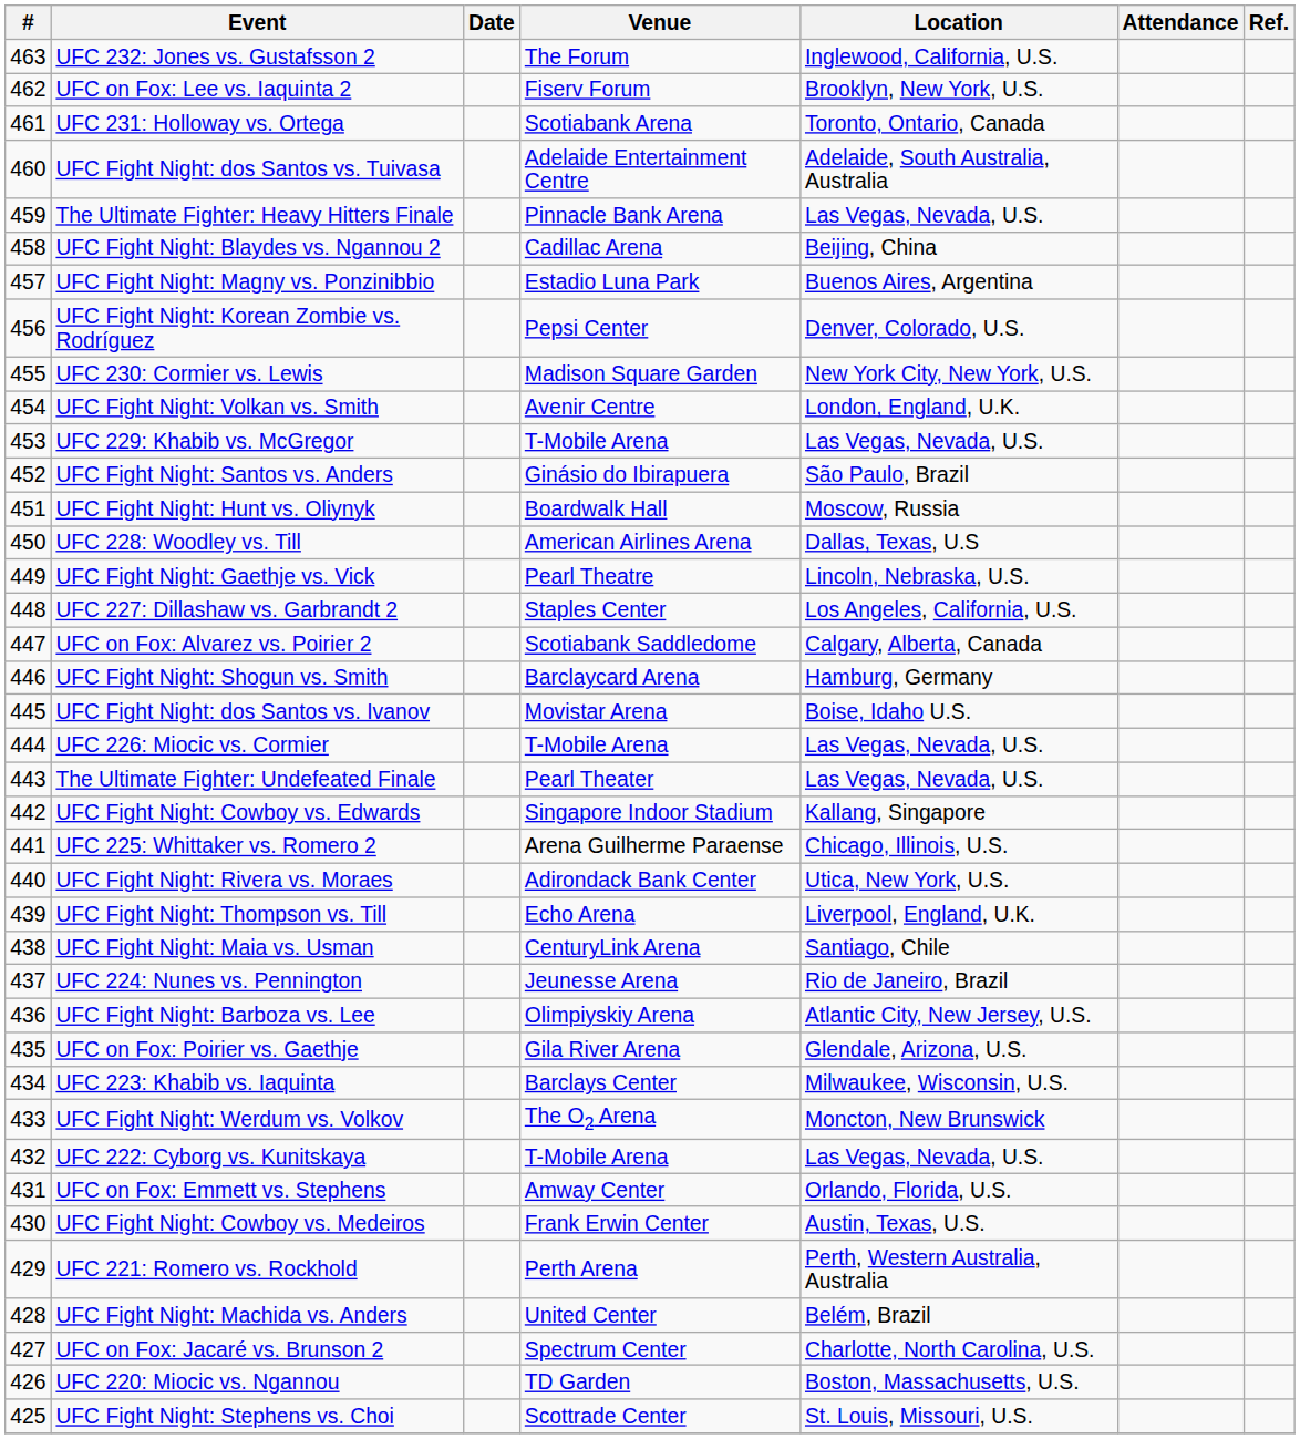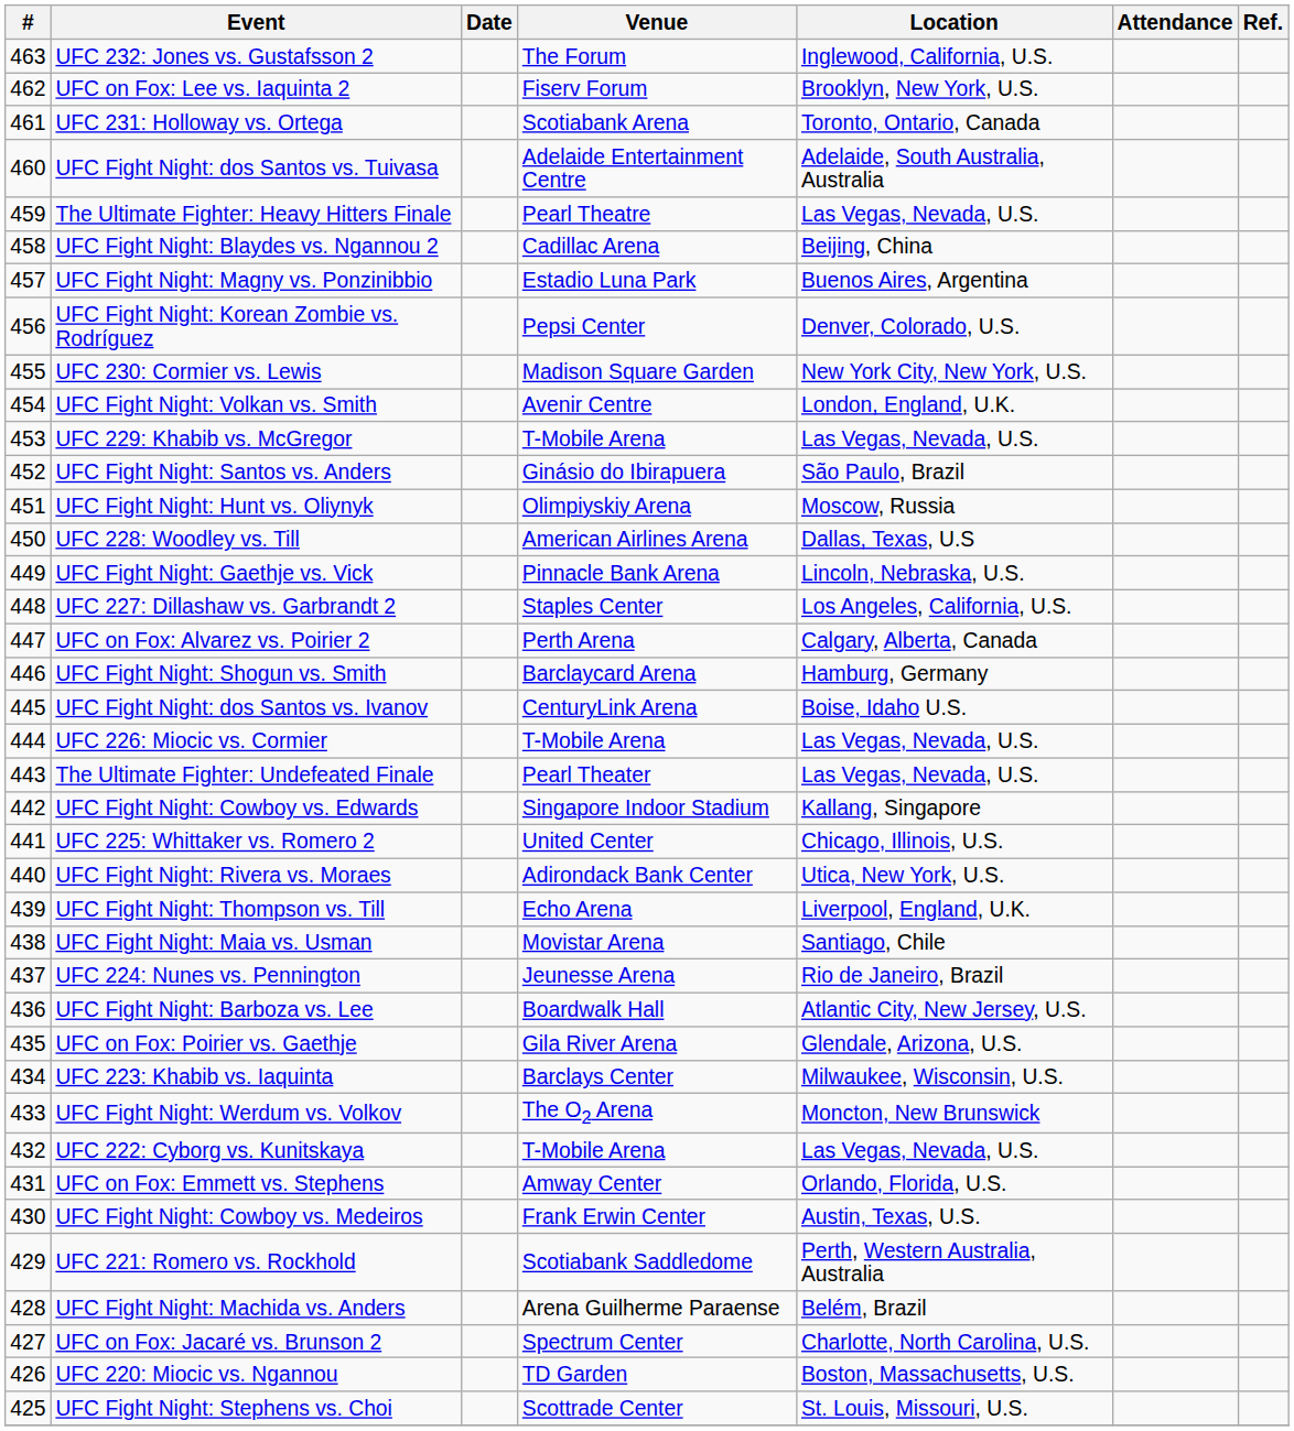 <table class="sortable wikitable succession-box" style="font-size:90%;">
 <tr>
 <th scope="col">#</th>
 <th scope="col">Event</th>
 <th scope="col">Date</th>
 <th scope="col">Venue</th>
 <th scope="col">Location</th>
 <th scope="col">Attendance</th>
 <th scope="col">Ref.</th>
 </tr>
 <tr>
 <td>463</td>
 <td><a href='#'>UFC 232: Jones vs. Gustafsson 2</a></td>
 <td></td>
 <td><a href='#'>The Forum</a></td>
 <td><a href='#'>Inglewood, California</a>, U.S.</td>
 <td></td>
 <td></td>
 </tr>
 <tr>
 <td>462</td>
 <td><a href='#'>UFC on Fox: Lee vs. Iaquinta 2</a></td>
 <td></td>
 <td><a href='#'>Fiserv Forum</a></td>
 <td><a href='#'>Brooklyn</a>, <a href='#'>New York</a>, U.S.</td>
 <td></td>
 <td></td>
 </tr>
 <tr>
 <td>461</td>
 <td><a href='#'>UFC 231: Holloway vs. Ortega</a></td>
 <td></td>
 <td><a href='#'>Scotiabank Arena</a></td>
 <td><a href='#'>Toronto, Ontario</a>, Canada</td>
 <td></td>
 <td></td>
 </tr>
 <tr>
 <td>460</td>
 <td><a href='#'>UFC Fight Night: dos Santos vs. Tuivasa</a></td>
 <td></td>
 <td><a href='#'>Adelaide Entertainment Centre</a></td>
 <td><a href='#'>Adelaide</a>, <a href='#'>South Australia</a>, Australia</td>
 <td></td>
 <td></td>
 </tr>
 <tr>
 <td>459</td>
 <td><a href='#'>The Ultimate Fighter: Heavy Hitters Finale</a></td>
 <td></td>
-<td><a href='#'>Pinnacle Bank Arena</a></td>
+<td><a href='#'>Pearl Theatre</a></td>
 <td><a href='#'>Las Vegas, Nevada</a>, U.S.</td>
 <td></td>
 <td></td>
 </tr>
 <tr>
 <td>458</td>
 <td><a href='#'>UFC Fight Night: Blaydes vs. Ngannou 2</a></td>
 <td></td>
 <td><a href='#'>Cadillac Arena</a></td>
 <td><a href='#'>Beijing</a>, China</td>
 <td></td>
 <td></td>
 </tr>
 <tr>
 <td>457</td>
 <td><a href='#'>UFC Fight Night: Magny vs. Ponzinibbio</a></td>
 <td></td>
 <td><a href='#'>Estadio Luna Park</a></td>
 <td><a href='#'>Buenos Aires</a>, Argentina</td>
 <td></td>
 <td></td>
 </tr>
 <tr>
 <td>456</td>
 <td><a href='#'>UFC Fight Night: Korean Zombie vs. Rodríguez</a></td>
 <td></td>
 <td><a href='#'>Pepsi Center</a></td>
 <td><a href='#'>Denver, Colorado</a>, U.S.</td>
 <td></td>
 <td></td>
 </tr>
 <tr>
 <td>455</td>
 <td><a href='#'>UFC 230: Cormier vs. Lewis</a></td>
 <td></td>
 <td><a href='#'>Madison Square Garden</a></td>
 <td><a href='#'>New York City, New York</a>, U.S.</td>
 <td></td>
 <td></td>
 </tr>
 <tr>
 <td>454</td>
 <td><a href='#'>UFC Fight Night: Volkan vs. Smith</a></td>
 <td></td>
 <td><a href='#'>Avenir Centre</a></td>
 <td><a href='#'>London, England</a>, U.K.</td>
 <td></td>
 <td></td>
 </tr>
 <tr>
 <td>453</td>
 <td><a href='#'>UFC 229: Khabib vs. McGregor</a></td>
 <td></td>
 <td><a href='#'>T-Mobile Arena</a></td>
 <td><a href='#'>Las Vegas, Nevada</a>, U.S.</td>
 <td></td>
 <td></td>
 </tr>
 <tr>
 <td>452</td>
 <td><a href='#'>UFC Fight Night: Santos vs. Anders</a></td>
 <td></td>
 <td><a href='#'>Ginásio do Ibirapuera</a></td>
 <td><a href='#'>São Paulo</a>, Brazil</td>
 <td></td>
 <td></td>
 </tr>
 <tr>
 <td>451</td>
 <td><a href='#'>UFC Fight Night: Hunt vs. Oliynyk</a></td>
 <td></td>
-<td><a href='#'>Boardwalk Hall</a></td>
+<td><a href='#'>Olimpiyskiy Arena</a></td>
 <td><a href='#'>Moscow</a>, Russia</td>
 <td></td>
 <td></td>
 </tr>
 <tr>
 <td>450</td>
 <td><a href='#'>UFC 228: Woodley vs. Till</a></td>
 <td></td>
 <td><a href='#'>American Airlines Arena</a></td>
 <td><a href='#'>Dallas, Texas</a>, U.S</td>
 <td></td>
 <td></td>
 </tr>
 <tr>
 <td>449</td>
 <td><a href='#'>UFC Fight Night: Gaethje vs. Vick</a></td>
 <td></td>
-<td><a href='#'>Pearl Theatre</a></td>
+<td><a href='#'>Pinnacle Bank Arena</a></td>
 <td><a href='#'>Lincoln, Nebraska</a>, U.S.</td>
 <td></td>
 <td></td>
 </tr>
 <tr>
 <td>448</td>
 <td><a href='#'>UFC 227: Dillashaw vs. Garbrandt 2</a></td>
 <td></td>
 <td><a href='#'>Staples Center</a></td>
 <td><a href='#'>Los Angeles</a>, <a href='#'>California</a>, U.S.</td>
 <td></td>
 <td></td>
 </tr>
 <tr>
 <td>447</td>
 <td><a href='#'>UFC on Fox: Alvarez vs. Poirier 2</a></td>
 <td></td>
-<td><a href='#'>Scotiabank Saddledome</a></td>
+<td><a href='#'>Perth Arena</a></td>
 <td><a href='#'>Calgary</a>, <a href='#'>Alberta</a>, Canada</td>
 <td></td>
 <td></td>
 </tr>
 <tr>
 <td>446</td>
 <td><a href='#'>UFC Fight Night: Shogun vs. Smith</a></td>
 <td></td>
 <td><a href='#'>Barclaycard Arena</a></td>
 <td><a href='#'>Hamburg</a>, Germany</td>
 <td></td>
 <td></td>
 </tr>
 <tr>
 <td>445</td>
 <td><a href='#'>UFC Fight Night: dos Santos vs. Ivanov</a></td>
 <td></td>
-<td><a href='#'>Movistar Arena</a></td>
+<td><a href='#'>CenturyLink Arena</a></td>
 <td><a href='#'>Boise, Idaho</a> U.S.</td>
 <td></td>
 <td></td>
 </tr>
 <tr>
 <td>444</td>
 <td><a href='#'>UFC 226: Miocic vs. Cormier</a></td>
 <td></td>
 <td><a href='#'>T-Mobile Arena</a></td>
 <td><a href='#'>Las Vegas, Nevada</a>, U.S.</td>
 <td></td>
 <td></td>
 </tr>
 <tr>
 <td>443</td>
 <td><a href='#'>The Ultimate Fighter: Undefeated Finale</a></td>
 <td></td>
 <td><a href='#'>Pearl Theater</a></td>
 <td><a href='#'>Las Vegas, Nevada</a>, U.S.</td>
 <td></td>
 <td></td>
 </tr>
 <tr>
 <td>442</td>
 <td><a href='#'>UFC Fight Night: Cowboy vs. Edwards</a></td>
 <td></td>
 <td><a href='#'>Singapore Indoor Stadium</a></td>
 <td><a href='#'>Kallang</a>, Singapore</td>
 <td></td>
 <td></td>
 </tr>
 <tr>
 <td>441</td>
 <td><a href='#'>UFC 225: Whittaker vs. Romero 2</a></td>
 <td></td>
-<td>Arena Guilherme Paraense</td>
+<td><a href='#'>United Center</a></td>
 <td><a href='#'>Chicago, Illinois</a>, U.S.</td>
 <td></td>
 <td></td>
 </tr>
 <tr>
 <td>440</td>
 <td><a href='#'>UFC Fight Night: Rivera vs. Moraes</a></td>
 <td></td>
 <td><a href='#'>Adirondack Bank Center</a></td>
 <td><a href='#'>Utica, New York</a>, U.S.</td>
 <td></td>
 <td></td>
 </tr>
 <tr>
 <td>439</td>
 <td><a href='#'>UFC Fight Night: Thompson vs. Till</a></td>
 <td></td>
 <td><a href='#'>Echo Arena</a></td>
 <td><a href='#'>Liverpool</a>, <a href='#'>England</a>, U.K.</td>
 <td></td>
 <td></td>
 </tr>
 <tr>
 <td>438</td>
 <td><a href='#'>UFC Fight Night: Maia vs. Usman</a></td>
 <td></td>
-<td><a href='#'>CenturyLink Arena</a></td>
+<td><a href='#'>Movistar Arena</a></td>
 <td><a href='#'>Santiago</a>, Chile</td>
 <td></td>
 <td></td>
 </tr>
 <tr>
 <td>437</td>
 <td><a href='#'>UFC 224: Nunes vs. Pennington</a></td>
 <td></td>
 <td><a href='#'>Jeunesse Arena</a></td>
 <td><a href='#'>Rio de Janeiro</a>, Brazil</td>
 <td></td>
 <td></td>
 </tr>
 <tr>
 <td>436</td>
 <td><a href='#'>UFC Fight Night: Barboza vs. Lee</a></td>
 <td></td>
-<td><a href='#'>Olimpiyskiy Arena</a></td>
+<td><a href='#'>Boardwalk Hall</a></td>
 <td><a href='#'>Atlantic City, New Jersey</a>, U.S.</td>
 <td></td>
 <td></td>
 </tr>
 <tr>
 <td>435</td>
 <td><a href='#'>UFC on Fox: Poirier vs. Gaethje</a></td>
 <td></td>
 <td><a href='#'>Gila River Arena</a></td>
 <td><a href='#'>Glendale</a>, <a href='#'>Arizona</a>, U.S.</td>
 <td></td>
 <td></td>
 </tr>
 <tr>
 <td>434</td>
 <td><a href='#'>UFC 223: Khabib vs. Iaquinta</a></td>
 <td></td>
 <td><a href='#'>Barclays Center</a></td>
 <td><a href='#'>Milwaukee</a>, <a href='#'>Wisconsin</a>, U.S.</td>
 <td></td>
 <td></td>
 </tr>
 <tr>
 <td>433</td>
 <td><a href='#'>UFC Fight Night: Werdum vs. Volkov</a></td>
 <td></td>
 <td><a href='#'>The O<sub>2</sub> Arena</a></td>
 <td><a href='#'>Moncton, New Brunswick</a></td>
 <td></td>
 <td></td>
 </tr>
 <tr>
 <td>432</td>
 <td><a href='#'>UFC 222: Cyborg vs. Kunitskaya</a></td>
 <td></td>
 <td><a href='#'>T-Mobile Arena</a></td>
 <td><a href='#'>Las Vegas, Nevada</a>, U.S.</td>
 <td></td>
 <td></td>
 </tr>
 <tr>
 <td>431</td>
 <td><a href='#'>UFC on Fox: Emmett vs. Stephens</a></td>
 <td></td>
 <td><a href='#'>Amway Center</a></td>
 <td><a href='#'>Orlando, Florida</a>, U.S.</td>
 <td></td>
 <td></td>
 </tr>
 <tr>
 <td>430</td>
 <td><a href='#'>UFC Fight Night: Cowboy vs. Medeiros</a></td>
 <td></td>
 <td><a href='#'>Frank Erwin Center</a></td>
 <td><a href='#'>Austin, Texas</a>, U.S.</td>
 <td></td>
 <td></td>
 </tr>
 <tr>
 <td>429</td>
 <td><a href='#'>UFC 221: Romero vs. Rockhold</a></td>
 <td></td>
-<td><a href='#'>Perth Arena</a></td>
+<td><a href='#'>Scotiabank Saddledome</a></td>
 <td><a href='#'>Perth</a>, <a href='#'>Western Australia</a>, Australia</td>
 <td></td>
 <td></td>
 </tr>
 <tr>
 <td>428</td>
 <td><a href='#'>UFC Fight Night: Machida vs. Anders</a></td>
 <td></td>
-<td><a href='#'>United Center</a></td>
+<td>Arena Guilherme Paraense</td>
 <td><a href='#'>Belém</a>, Brazil</td>
 <td></td>
 <td></td>
 </tr>
 <tr>
 <td>427</td>
 <td><a href='#'>UFC on Fox: Jacaré vs. Brunson 2</a></td>
 <td></td>
 <td><a href='#'>Spectrum Center</a></td>
 <td><a href='#'>Charlotte, North Carolina</a>, U.S.</td>
 <td></td>
 <td></td>
 </tr>
 <tr>
 <td>426</td>
 <td><a href='#'>UFC 220: Miocic vs. Ngannou</a></td>
 <td></td>
 <td><a href='#'>TD Garden</a></td>
 <td><a href='#'>Boston, Massachusetts</a>, U.S.</td>
 <td></td>
 <td></td>
 </tr>
 <tr>
 <td>425</td>
 <td><a href='#'>UFC Fight Night: Stephens vs. Choi</a></td>
 <td></td>
 <td><a href='#'>Scottrade Center</a></td>
 <td><a href='#'>St. Louis</a>, <a href='#'>Missouri</a>, U.S.</td>
 <td></td>
 <td></td>
 </tr>
 <tr>
 </tr>
 </table>
